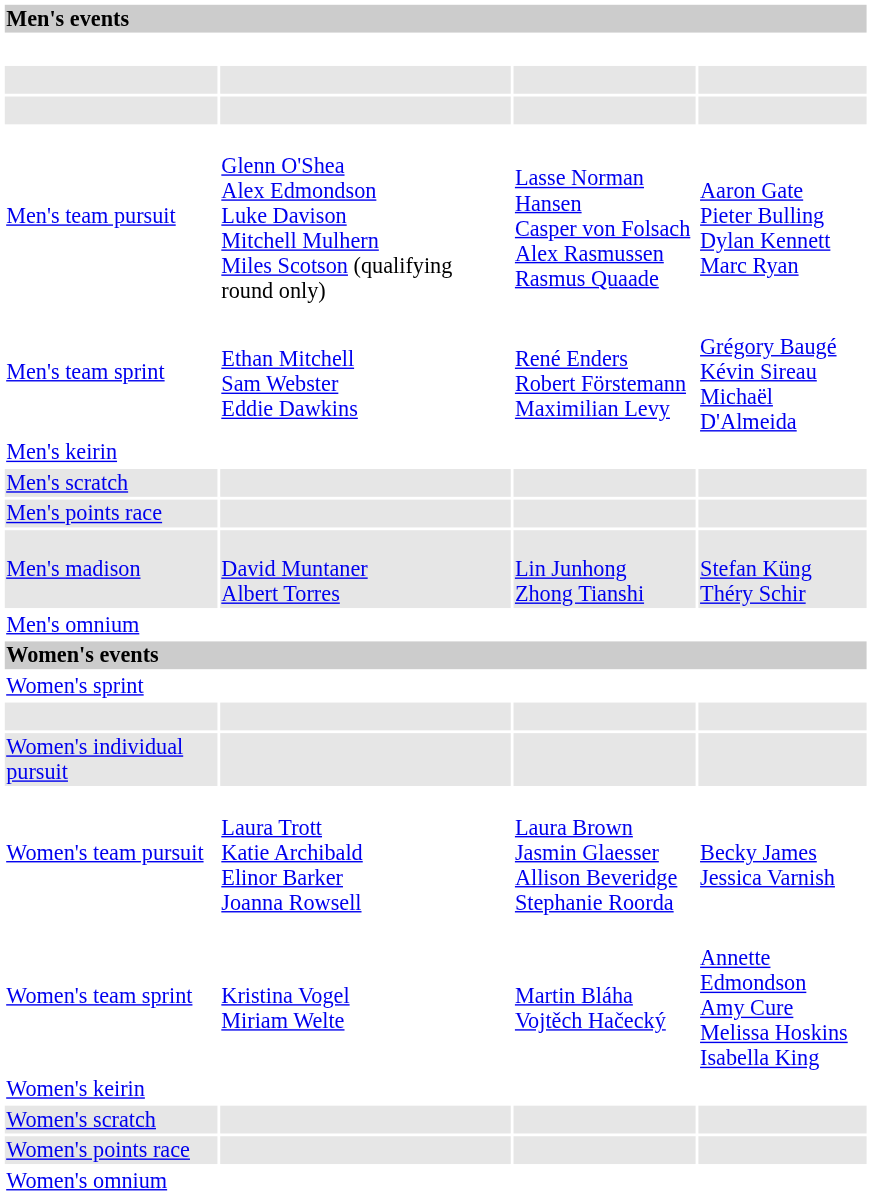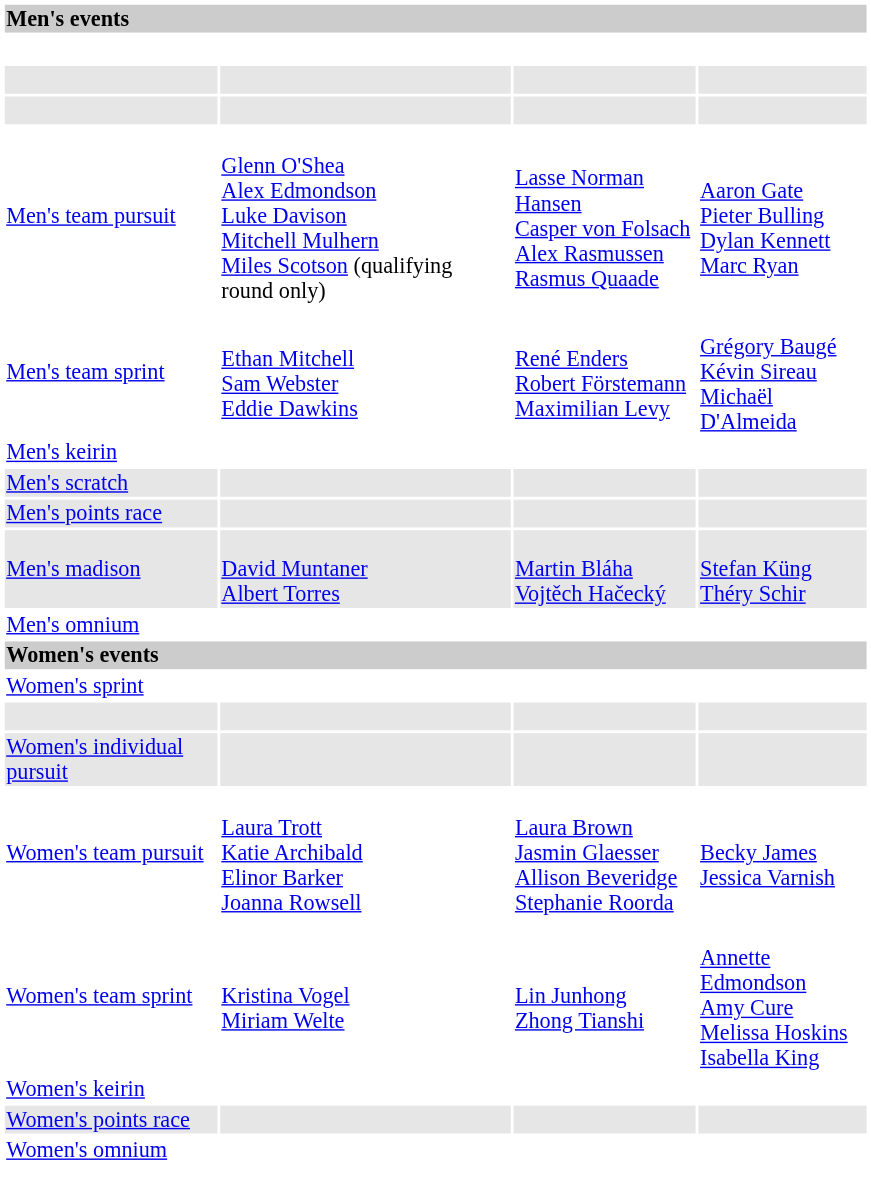 <table>
 <tr bgcolor="#cccccc">
 <td colspan=4><strong>Men's events</strong></td>
 </tr>
 <tr>
 <td><br></td>
 <td></td>
 <td></td>
 <td></td>
 </tr>
 <tr bgcolor="#e6e6e6">
 <td><br></td>
 <td></td>
 <td></td>
 <td></td>
 </tr>
 <tr bgcolor="#e6e6e6">
 <td><br></td>
 <td></td>
 <td></td>
 <td></td>
 </tr>
 <tr>
 <td><a href='#'>Men's team pursuit</a><br></td>
 <td><br><a href='#'>Glenn O'Shea</a><br><a href='#'>Alex Edmondson</a><br><a href='#'>Luke Davison</a><br><a href='#'>Mitchell Mulhern</a><br><a href='#'>Miles Scotson</a> (qualifying round only)</td>
 <td><br><a href='#'>Lasse Norman Hansen</a><br><a href='#'>Casper von Folsach</a><br><a href='#'>Alex Rasmussen</a><br><a href='#'>Rasmus Quaade</a></td>
 <td><br><a href='#'>Aaron Gate</a><br><a href='#'>Pieter Bulling</a><br><a href='#'>Dylan Kennett</a><br><a href='#'>Marc Ryan</a></td>
 </tr>
 <tr>
 <td><a href='#'>Men's team sprint</a><br></td>
 <td><br><a href='#'>Ethan Mitchell</a><br><a href='#'>Sam Webster</a><br><a href='#'>Eddie Dawkins</a></td>
 <td><br><a href='#'>René Enders</a><br><a href='#'>Robert Förstemann</a><br><a href='#'>Maximilian Levy</a></td>
 <td><br><a href='#'>Grégory Baugé</a><br><a href='#'>Kévin Sireau</a><br><a href='#'>Michaël D'Almeida</a></td>
 </tr>
 <tr>
 <td><a href='#'>Men's keirin</a><br></td>
 <td></td>
 <td></td>
 <td></td>
 </tr>
 <tr bgcolor="#e6e6e6">
 <td><a href='#'>Men's scratch</a><br></td>
 <td></td>
 <td></td>
 <td></td>
 </tr>
 <tr bgcolor="#e6e6e6">
 <td><a href='#'>Men's points race</a><br></td>
 <td></td>
 <td></td>
 <td></td>
 </tr>
 <tr bgcolor="#e6e6e6">
 <td><a href='#'>Men's madison</a><br></td>
 <td><br><a href='#'>David Muntaner</a><br><a href='#'>Albert Torres</a></td>
-<td><br> <a href='#'>Lin Junhong</a><br><a href='#'>Zhong Tianshi</a></td>
+<td><br><a href='#'>Martin Bláha</a><br><a href='#'>Vojtěch Hačecký</a></td>
 <td><br><a href='#'>Stefan Küng</a><br><a href='#'>Théry Schir</a></td>
 </tr>
 <tr>
 <td><a href='#'>Men's omnium</a><br></td>
 <td></td>
 <td></td>
 <td></td>
 </tr>
 <tr style="background:#ccc;">
 <td colspan=4><strong>Women's events</strong></td>
 </tr>
 <tr>
 <td><a href='#'>Women's sprint</a><br></td>
 <td></td>
 <td></td>
 <td></td>
 </tr>
 <tr bgcolor="#e6e6e6">
 <td><br></td>
 <td></td>
 <td></td>
 <td></td>
 </tr>
 <tr bgcolor="#e6e6e6">
 <td><a href='#'>Women's individual pursuit</a><br></td>
 <td></td>
 <td></td>
 <td></td>
 </tr>
 <tr>
 <td><a href='#'>Women's team pursuit</a><br></td>
 <td><br><a href='#'>Laura Trott</a><br><a href='#'>Katie Archibald</a><br><a href='#'>Elinor Barker</a><br><a href='#'>Joanna Rowsell</a></td>
 <td><br><a href='#'>Laura Brown</a><br><a href='#'>Jasmin Glaesser</a><br><a href='#'>Allison Beveridge</a><br><a href='#'>Stephanie Roorda</a></td>
 <td><br><a href='#'>Becky James</a><br><a href='#'>Jessica Varnish</a></td>
 </tr>
 <tr>
 <td><a href='#'>Women's team sprint</a><br></td>
 <td><br> <a href='#'>Kristina Vogel</a><br><a href='#'>Miriam Welte</a></td>
-<td><br><a href='#'>Martin Bláha</a><br><a href='#'>Vojtěch Hačecký</a></td>
+<td><br> <a href='#'>Lin Junhong</a><br><a href='#'>Zhong Tianshi</a></td>
 <td><br><a href='#'>Annette Edmondson</a><br><a href='#'>Amy Cure</a><br><a href='#'>Melissa Hoskins</a><br><a href='#'>Isabella King</a></td>
 </tr>
 <tr>
 <td><a href='#'>Women's keirin</a><br></td>
-<td></td>
-<td></td>
-<td></td>
-</tr>
-<tr bgcolor="#e6e6e6">
-<td><a href='#'>Women's scratch</a><br></td>
 <td></td>
 <td></td>
 <td></td>
 </tr>
 <tr bgcolor="#e6e6e6">
 <td><a href='#'>Women's points race</a><br></td>
 <td></td>
 <td></td>
 <td></td>
 </tr>
 <tr>
 <td><a href='#'>Women's omnium</a><br></td>
 <td></td>
 <td></td>
 <td></td>
 </tr>
 </table>
